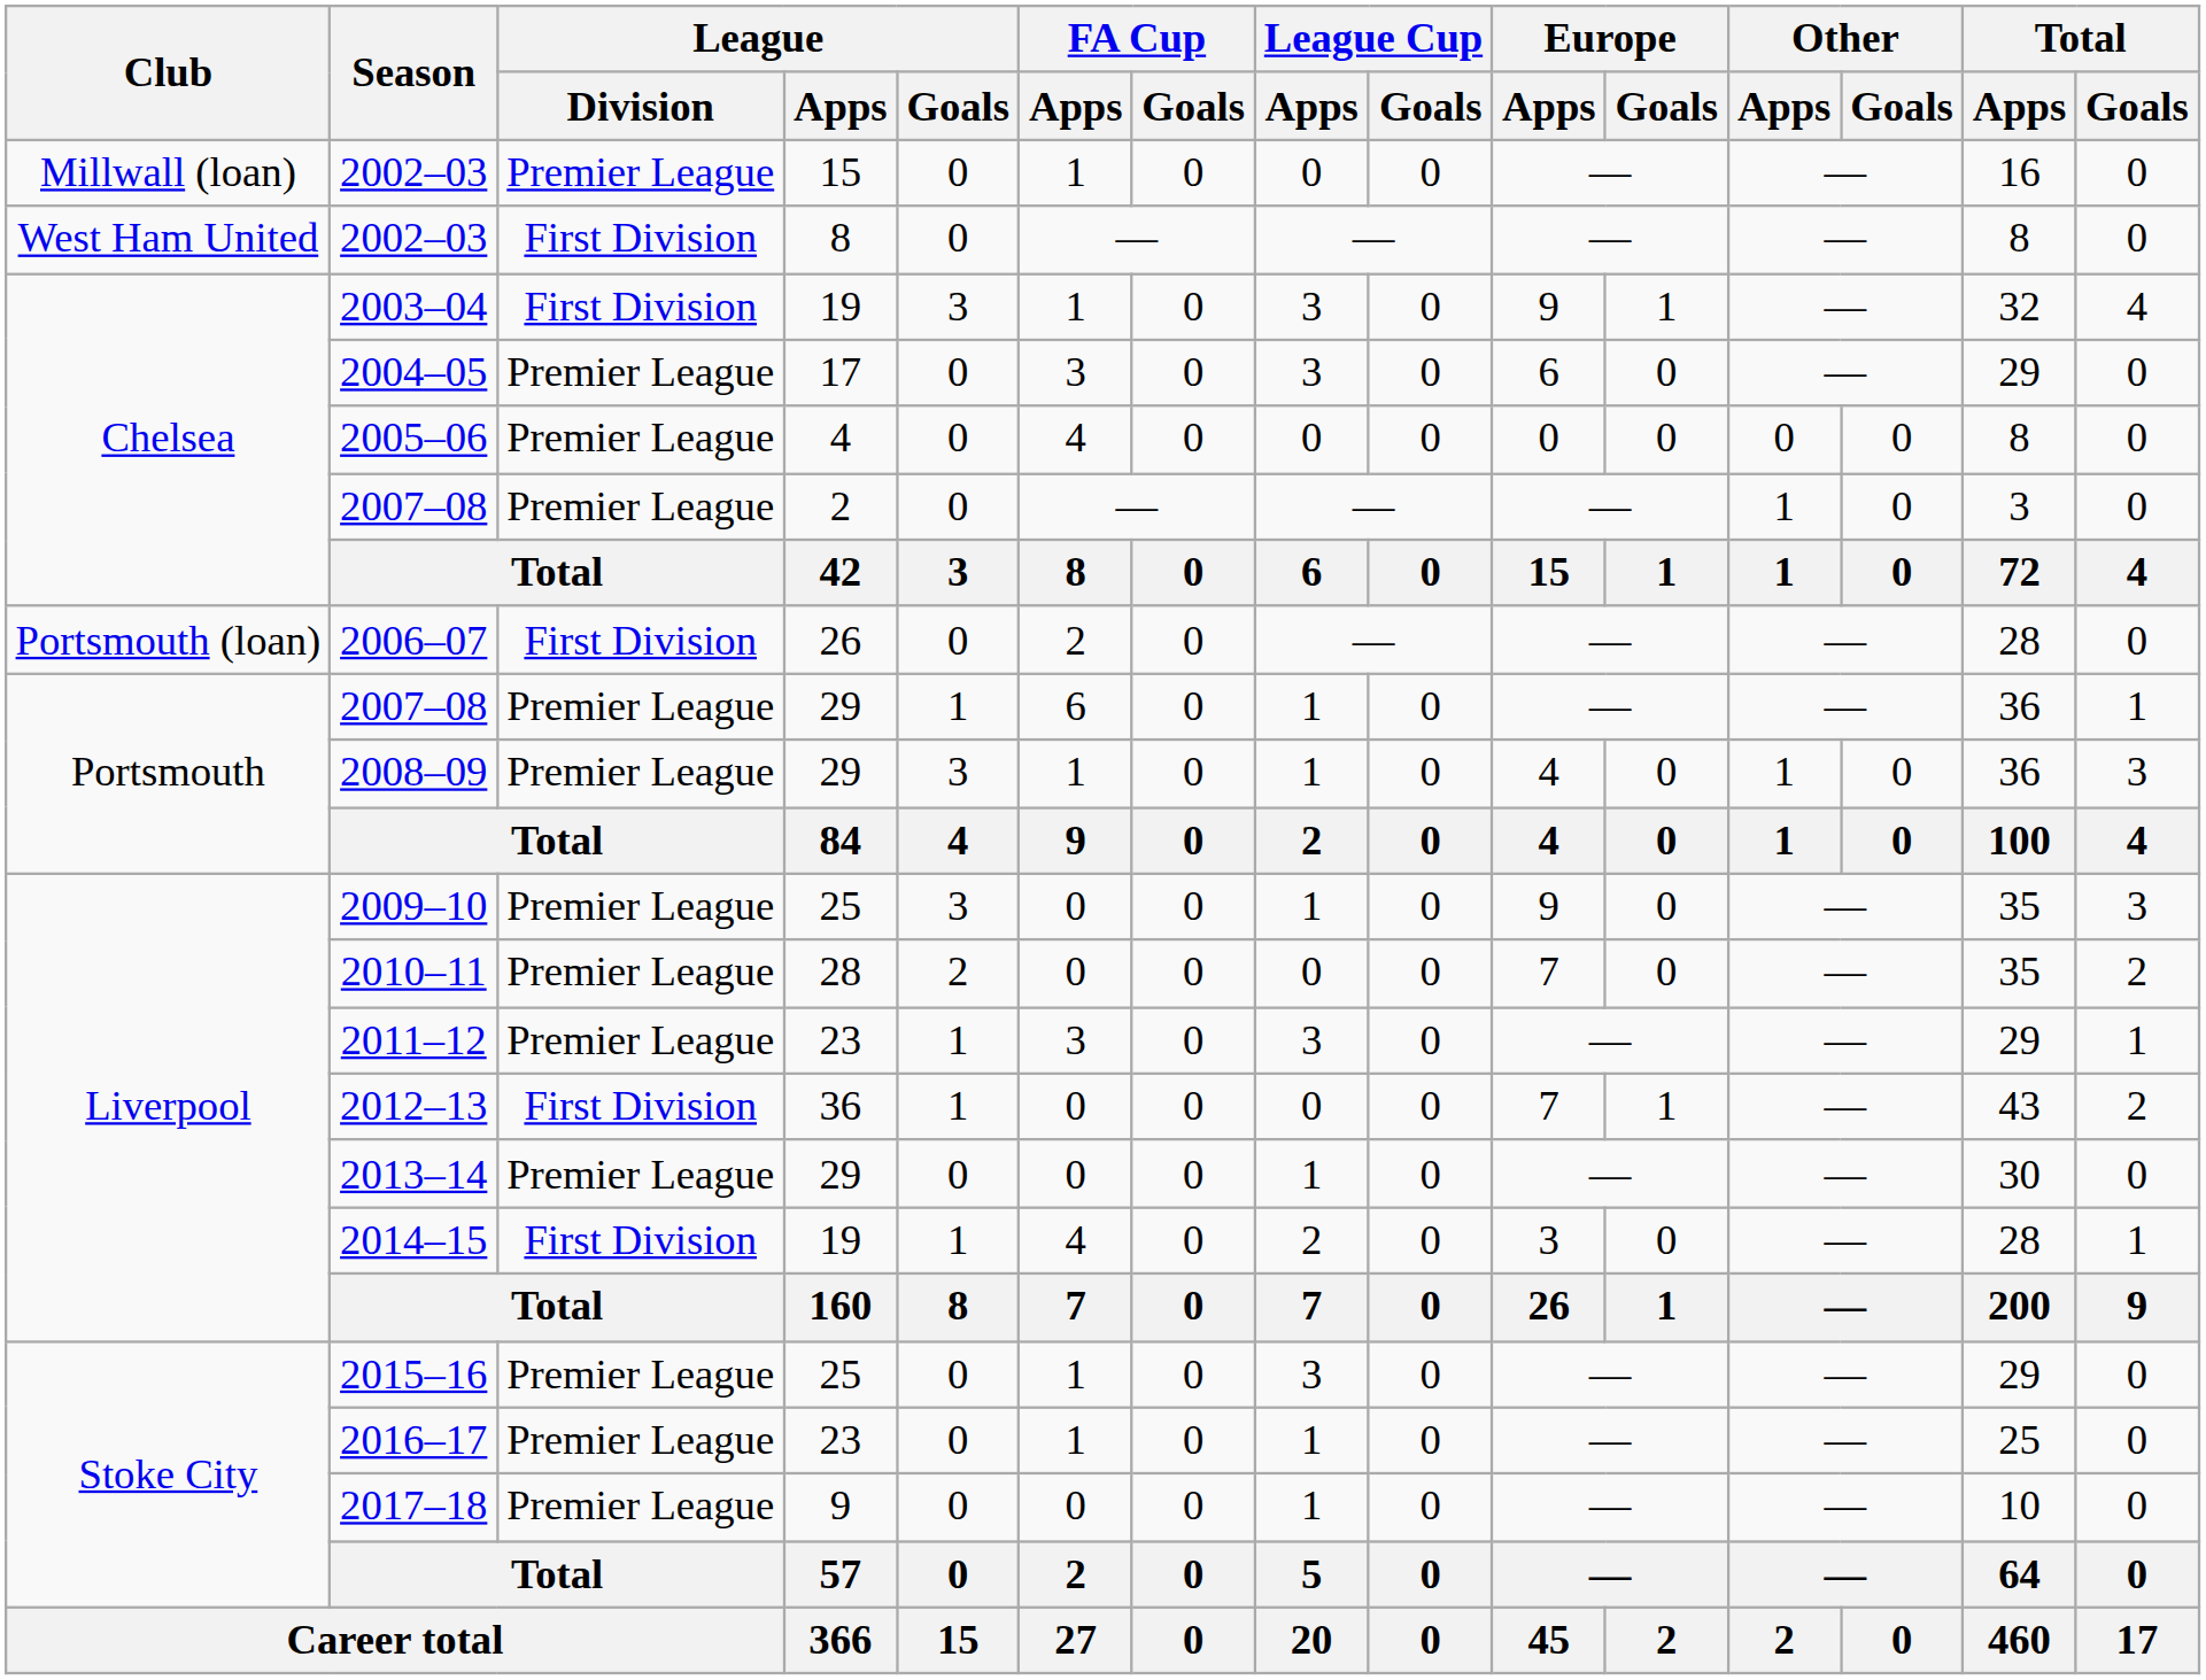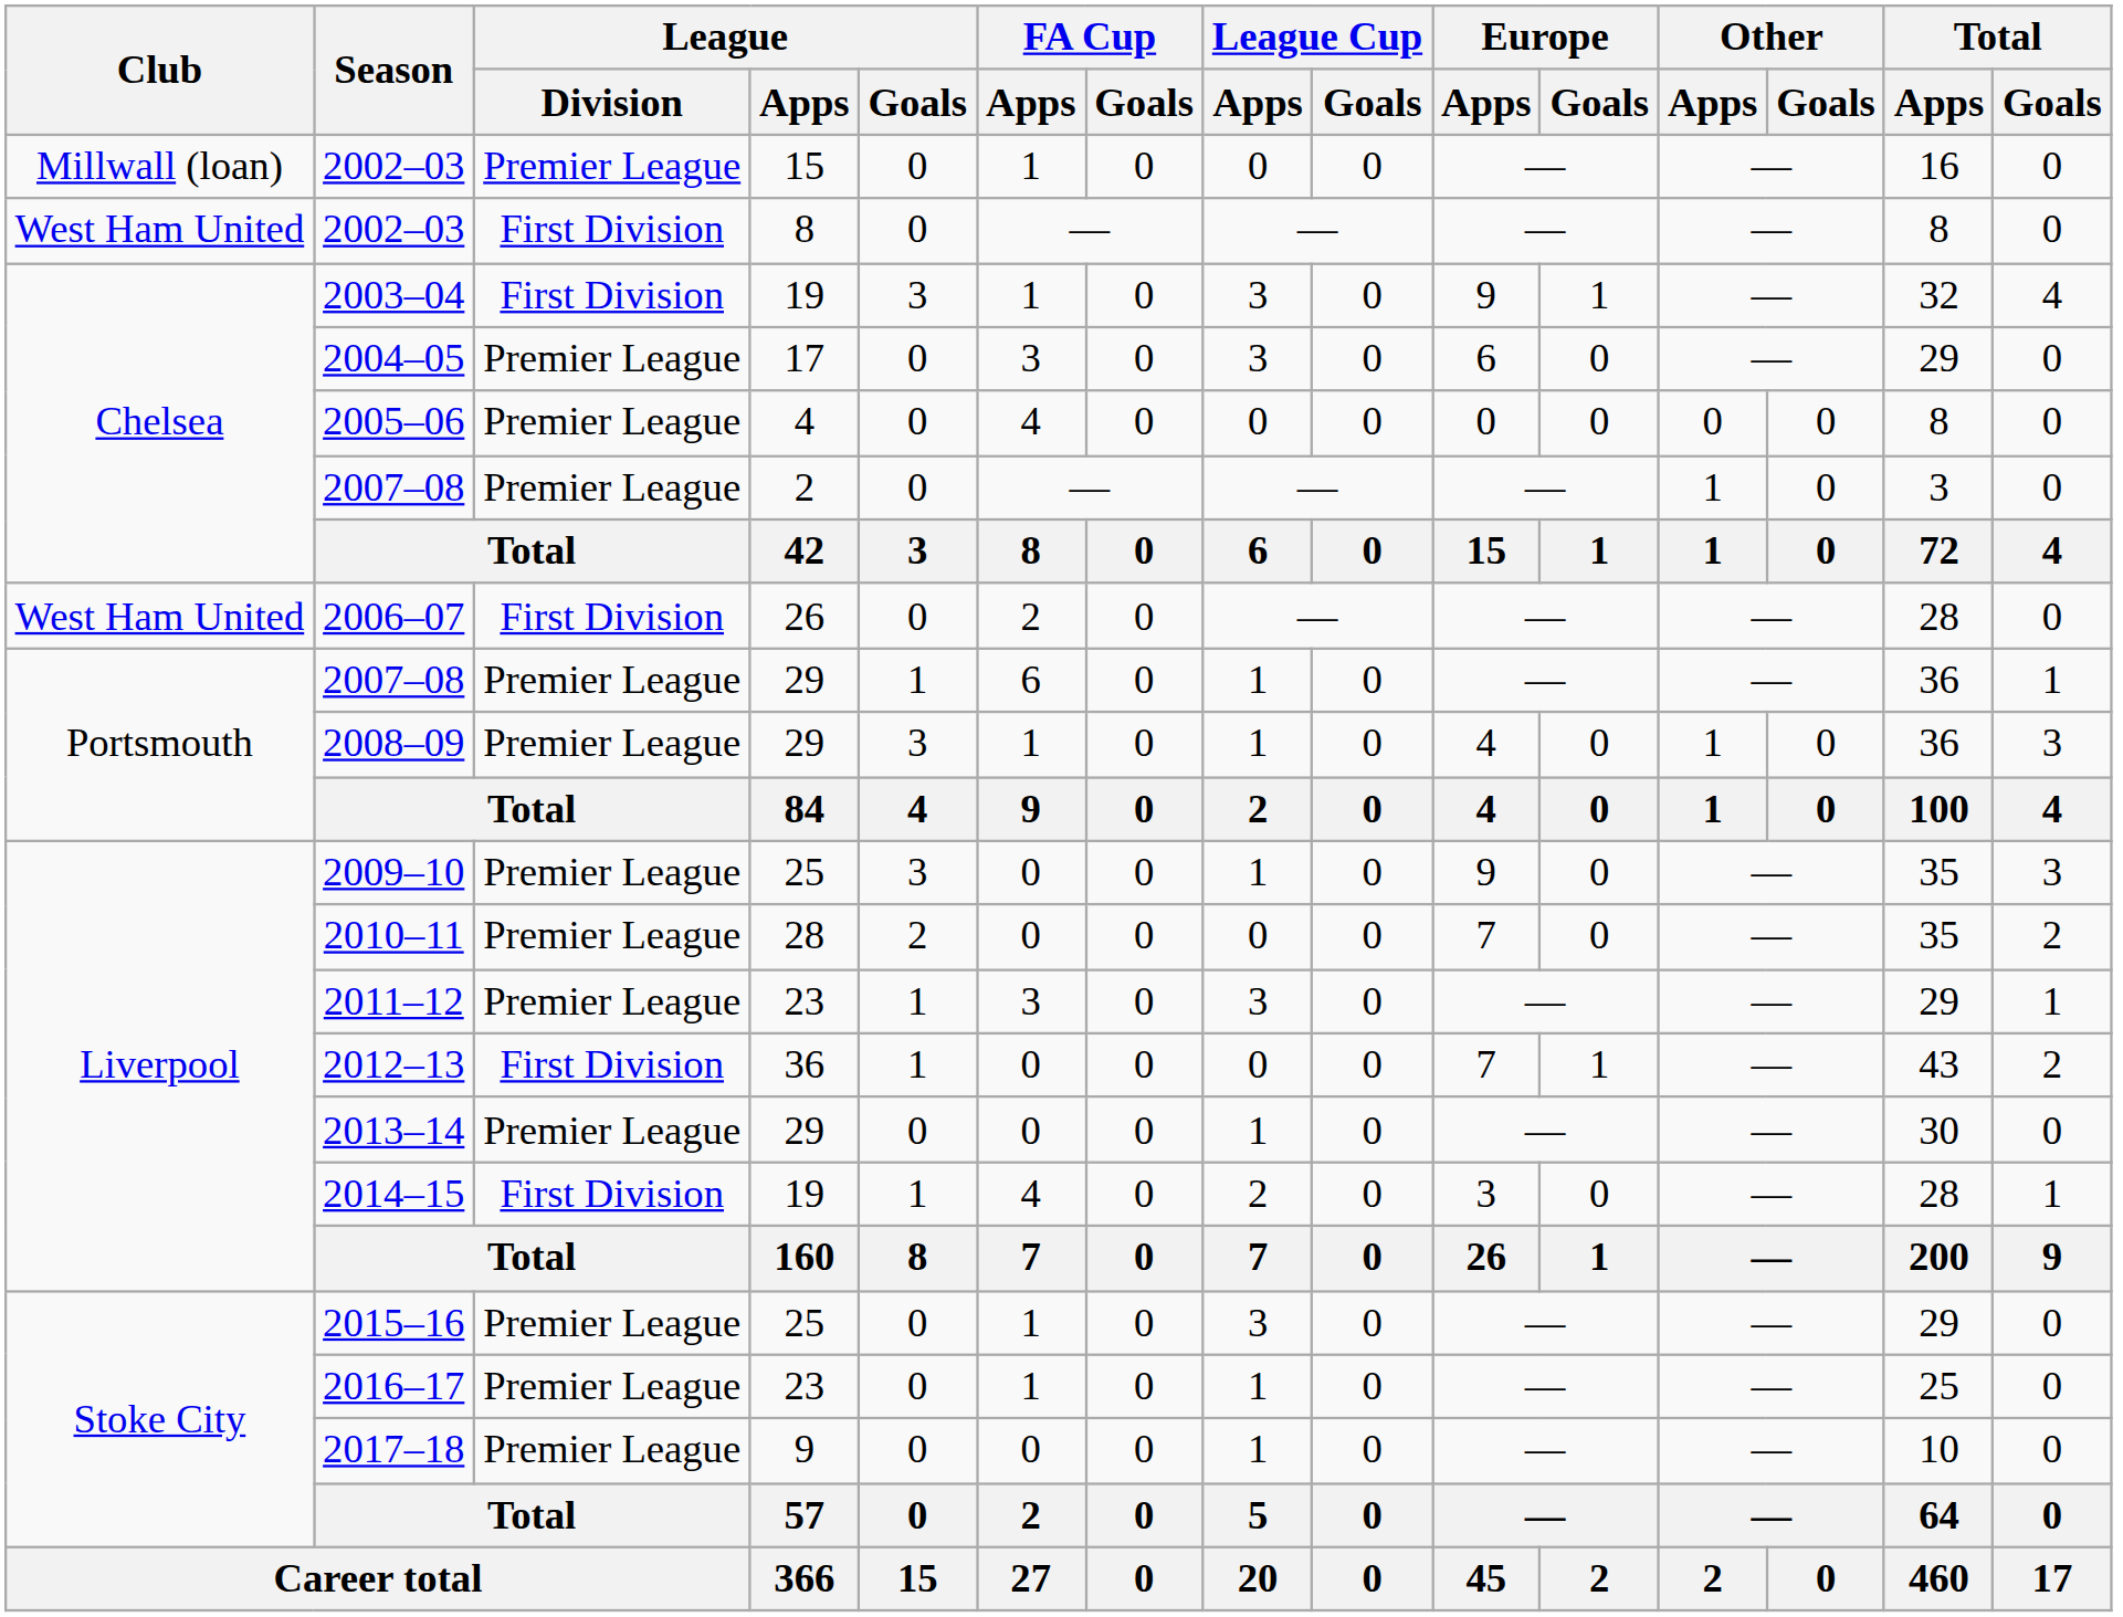 <table class=wikitable style="text-align: center;">
 <tr>
 <th rowspan=2>Club</th>
 <th rowspan=2>Season</th>
 <th colspan=3>League</th>
 <th colspan=2><a href='#'>FA Cup</a></th>
 <th colspan=2><a href='#'>League Cup</a></th>
 <th colspan=2>Europe</th>
 <th colspan=2>Other</th>
 <th colspan=2>Total</th>
 </tr>
 <tr>
 <th>Division</th>
 <th>Apps</th>
 <th>Goals</th>
 <th>Apps</th>
 <th>Goals</th>
 <th>Apps</th>
 <th>Goals</th>
 <th>Apps</th>
 <th>Goals</th>
 <th>Apps</th>
 <th>Goals</th>
 <th>Apps</th>
 <th>Goals</th>
 </tr>
 <tr>
 <td><a href='#'>Millwall</a> (loan)</td>
 <td><a href='#'>2002–03</a></td>
 <td><a href='#'>Premier League</a></td>
 <td>15</td>
 <td>0</td>
 <td>1</td>
 <td>0</td>
 <td>0</td>
 <td>0</td>
 <td colspan=2>—</td>
 <td colspan=2>—</td>
 <td>16</td>
 <td>0</td>
 </tr>
 <tr>
 <td><a href='#'>West Ham United</a></td>
 <td><a href='#'>2002–03</a></td>
 <td><a href='#'>First Division</a></td>
 <td>8</td>
 <td>0</td>
 <td colspan=2>—</td>
 <td colspan=2>—</td>
 <td colspan=2>—</td>
 <td colspan=2>—</td>
 <td>8</td>
 <td>0</td>
 </tr>
 <tr>
 <td rowspan=5><a href='#'>Chelsea</a></td>
 <td><a href='#'>2003–04</a></td>
 <td><a href='#'>First Division</a></td>
 <td>19</td>
 <td>3</td>
 <td>1</td>
 <td>0</td>
 <td>3</td>
 <td>0</td>
 <td>9</td>
 <td>1</td>
 <td colspan=2>—</td>
 <td>32</td>
 <td>4</td>
 </tr>
 <tr>
 <td><a href='#'>2004–05</a></td>
 <td>Premier League</td>
 <td>17</td>
 <td>0</td>
 <td>3</td>
 <td>0</td>
 <td>3</td>
 <td>0</td>
 <td>6</td>
 <td>0</td>
 <td colspan=2>—</td>
 <td>29</td>
 <td>0</td>
 </tr>
 <tr>
 <td><a href='#'>2005–06</a></td>
 <td>Premier League</td>
 <td>4</td>
 <td>0</td>
 <td>4</td>
 <td>0</td>
 <td>0</td>
 <td>0</td>
 <td>0</td>
 <td>0</td>
 <td>0</td>
 <td>0</td>
 <td>8</td>
 <td>0</td>
 </tr>
 <tr>
 <td><a href='#'>2007–08</a></td>
 <td>Premier League</td>
 <td>2</td>
 <td>0</td>
 <td colspan=2>—</td>
 <td colspan=2>—</td>
 <td colspan=2>—</td>
 <td>1</td>
 <td>0</td>
 <td>3</td>
 <td>0</td>
 </tr>
 <tr>
 <th colspan=2>Total</th>
 <th>42</th>
 <th>3</th>
 <th>8</th>
 <th>0</th>
 <th>6</th>
 <th>0</th>
 <th>15</th>
 <th>1</th>
 <th>1</th>
 <th>0</th>
 <th>72</th>
 <th>4</th>
 </tr>
 <tr>
-<td><a href='#'>Portsmouth</a> (loan)</td>
+<td><a href='#'>West Ham United</a></td>
 <td><a href='#'>2006–07</a></td>
 <td><a href='#'>First Division</a></td>
 <td>26</td>
 <td>0</td>
 <td>2</td>
 <td>0</td>
 <td colspan=2>—</td>
 <td colspan=2>—</td>
 <td colspan=2>—</td>
 <td>28</td>
 <td>0</td>
 </tr>
 <tr>
 <td rowspan=3>Portsmouth</td>
 <td><a href='#'>2007–08</a></td>
 <td>Premier League</td>
 <td>29</td>
 <td>1</td>
 <td>6</td>
 <td>0</td>
 <td>1</td>
 <td>0</td>
 <td colspan=2>—</td>
 <td colspan=2>—</td>
 <td>36</td>
 <td>1</td>
 </tr>
 <tr>
 <td><a href='#'>2008–09</a></td>
 <td>Premier League</td>
 <td>29</td>
 <td>3</td>
 <td>1</td>
 <td>0</td>
 <td>1</td>
 <td>0</td>
 <td>4</td>
 <td>0</td>
 <td>1</td>
 <td>0</td>
 <td>36</td>
 <td>3</td>
 </tr>
 <tr>
 <th colspan=2>Total</th>
 <th>84</th>
 <th>4</th>
 <th>9</th>
 <th>0</th>
 <th>2</th>
 <th>0</th>
 <th>4</th>
 <th>0</th>
 <th>1</th>
 <th>0</th>
 <th>100</th>
 <th>4</th>
 </tr>
 <tr>
 <td rowspan=7><a href='#'>Liverpool</a></td>
 <td><a href='#'>2009–10</a></td>
 <td>Premier League</td>
 <td>25</td>
 <td>3</td>
 <td>0</td>
 <td>0</td>
 <td>1</td>
 <td>0</td>
 <td>9</td>
 <td>0</td>
 <td colspan=2>—</td>
 <td>35</td>
 <td>3</td>
 </tr>
 <tr>
 <td><a href='#'>2010–11</a></td>
 <td>Premier League</td>
 <td>28</td>
 <td>2</td>
 <td>0</td>
 <td>0</td>
 <td>0</td>
 <td>0</td>
 <td>7</td>
 <td>0</td>
 <td colspan=2>—</td>
 <td>35</td>
 <td>2</td>
 </tr>
 <tr>
 <td><a href='#'>2011–12</a></td>
 <td>Premier League</td>
 <td>23</td>
 <td>1</td>
 <td>3</td>
 <td>0</td>
 <td>3</td>
 <td>0</td>
 <td colspan=2>—</td>
 <td colspan=2>—</td>
 <td>29</td>
 <td>1</td>
 </tr>
 <tr>
 <td><a href='#'>2012–13</a></td>
 <td><a href='#'>First Division</a></td>
 <td>36</td>
 <td>1</td>
 <td>0</td>
 <td>0</td>
 <td>0</td>
 <td>0</td>
 <td>7</td>
 <td>1</td>
 <td colspan=2>—</td>
 <td>43</td>
 <td>2</td>
 </tr>
 <tr>
 <td><a href='#'>2013–14</a></td>
 <td>Premier League</td>
 <td>29</td>
 <td>0</td>
 <td>0</td>
 <td>0</td>
 <td>1</td>
 <td>0</td>
 <td colspan=2>—</td>
 <td colspan=2>—</td>
 <td>30</td>
 <td>0</td>
 </tr>
 <tr>
 <td><a href='#'>2014–15</a></td>
 <td><a href='#'>First Division</a></td>
 <td>19</td>
 <td>1</td>
 <td>4</td>
 <td>0</td>
 <td>2</td>
 <td>0</td>
 <td>3</td>
 <td>0</td>
 <td colspan=2>—</td>
 <td>28</td>
 <td>1</td>
 </tr>
 <tr>
 <th colspan=2>Total</th>
 <th>160</th>
 <th>8</th>
 <th>7</th>
 <th>0</th>
 <th>7</th>
 <th>0</th>
 <th>26</th>
 <th>1</th>
 <th colspan=2>—</th>
 <th>200</th>
 <th>9</th>
 </tr>
 <tr>
 <td rowspan=4><a href='#'>Stoke City</a></td>
 <td><a href='#'>2015–16</a></td>
 <td>Premier League</td>
 <td>25</td>
 <td>0</td>
 <td>1</td>
 <td>0</td>
 <td>3</td>
 <td>0</td>
 <td colspan=2>—</td>
 <td colspan=2>—</td>
 <td>29</td>
 <td>0</td>
 </tr>
 <tr>
 <td><a href='#'>2016–17</a></td>
 <td>Premier League</td>
 <td>23</td>
 <td>0</td>
 <td>1</td>
 <td>0</td>
 <td>1</td>
 <td>0</td>
 <td colspan=2>—</td>
 <td colspan=2>—</td>
 <td>25</td>
 <td>0</td>
 </tr>
 <tr>
 <td><a href='#'>2017–18</a></td>
 <td>Premier League</td>
 <td>9</td>
 <td>0</td>
 <td>0</td>
 <td>0</td>
 <td>1</td>
 <td>0</td>
 <td colspan=2>—</td>
 <td colspan=2>—</td>
 <td>10</td>
 <td>0</td>
 </tr>
 <tr>
 <th colspan=2>Total</th>
 <th>57</th>
 <th>0</th>
 <th>2</th>
 <th>0</th>
 <th>5</th>
 <th>0</th>
 <th colspan=2>—</th>
 <th colspan=2>—</th>
 <th>64</th>
 <th>0</th>
 </tr>
 <tr>
 <th colspan=3>Career total</th>
 <th>366</th>
 <th>15</th>
 <th>27</th>
 <th>0</th>
 <th>20</th>
 <th>0</th>
 <th>45</th>
 <th>2</th>
 <th>2</th>
 <th>0</th>
 <th>460</th>
 <th>17</th>
 </tr>
 </table>
